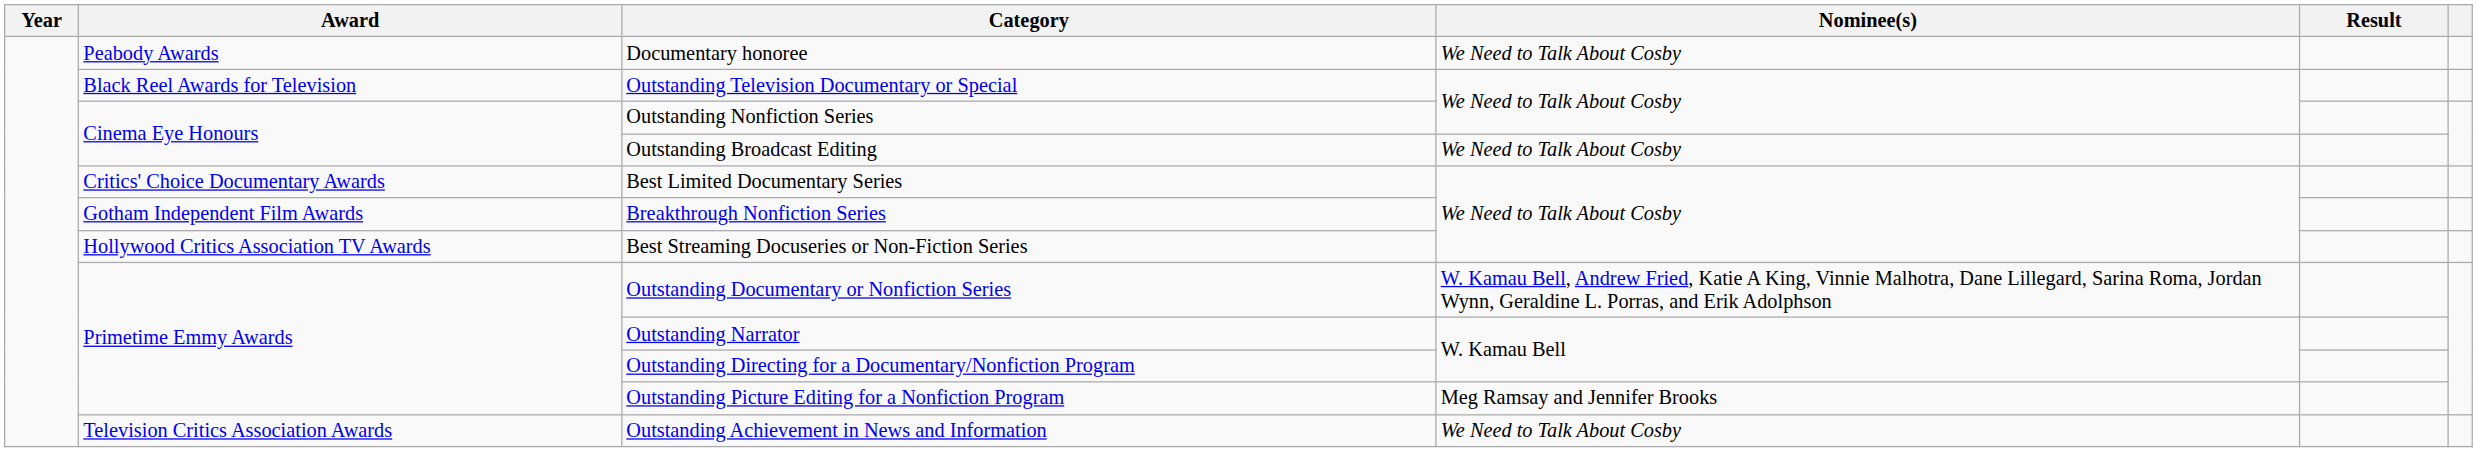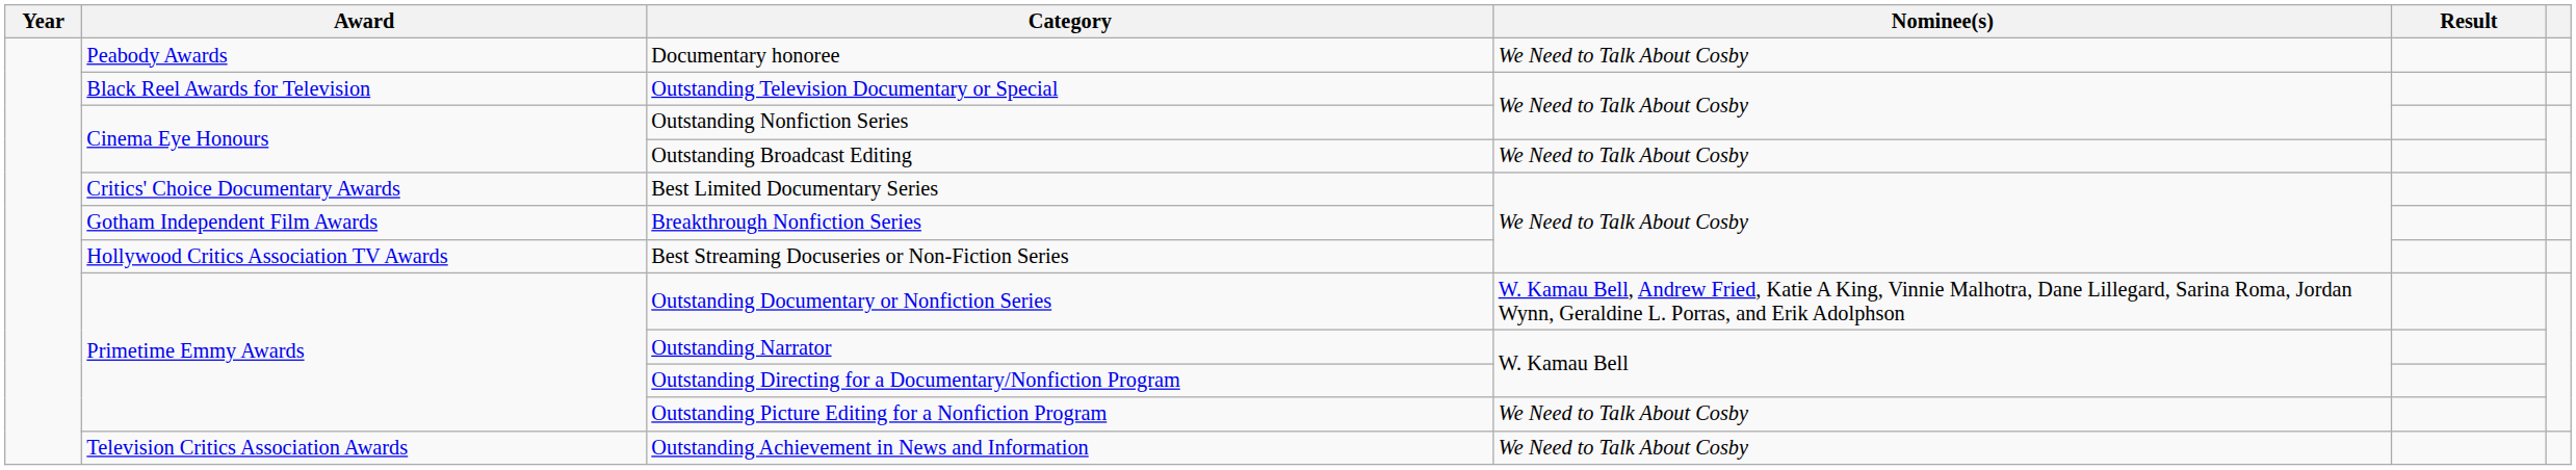 <table class="wikitable sortable" style="width:98%">
 <tr>
 <th scope="col" style="width:3%;">Year</th>
 <th scope="col" style="width:22%;">Award</th>
 <th scope="col" style="width:33%;">Category</th>
 <th scope="col" style="width:35%;">Nominee(s)</th>
 <th scope="col" style="width:6%;">Result</th>
 <th scope="col" class="unsortable" style="width:1%;"></th>
 </tr>
 <tr>
 <td rowspan="12"></td>
 <td><a href='#'>Peabody Awards</a></td>
 <td>Documentary honoree</td>
 <td rowspan="1"><em>We Need to Talk About Cosby</em></td>
 <td></td>
 <td align="center"></td>
 </tr>
 <tr>
 <td><a href='#'>Black Reel Awards for Television</a></td>
 <td><a href='#'>Outstanding Television Documentary or Special</a></td>
 <td rowspan="2"><em>We Need to Talk About Cosby</em></td>
 <td></td>
 <td align="center"></td>
 </tr>
 <tr>
 <td rowspan="2"><a href='#'>Cinema Eye Honours</a></td>
 <td>Outstanding Nonfiction Series</td>
 <td></td>
 <td align="center" rowspan="2"></td>
 </tr>
 <tr>
 <td>Outstanding Broadcast Editing</td>
 <td><em>We Need to Talk About Cosby</em></td>
 <td></td>
 </tr>
 <tr>
 <td><a href='#'>Critics' Choice Documentary Awards</a></td>
 <td>Best Limited Documentary Series</td>
 <td rowspan="3"><em>We Need to Talk About Cosby</em></td>
 <td></td>
 <td align="center"></td>
 </tr>
 <tr>
 <td><a href='#'>Gotham Independent Film Awards</a></td>
 <td><a href='#'>Breakthrough Nonfiction Series</a></td>
 <td></td>
 <td align="center"></td>
 </tr>
 <tr>
 <td><a href='#'>Hollywood Critics Association TV Awards</a></td>
 <td>Best Streaming Docuseries or Non-Fiction Series</td>
 <td></td>
 <td align="center"></td>
 </tr>
 <tr>
 <td rowspan="4"><a href='#'>Primetime Emmy Awards</a></td>
 <td><a href='#'>Outstanding Documentary or Nonfiction Series</a></td>
 <td><a href='#'>W. Kamau Bell</a>, <a href='#'>Andrew Fried</a>, Katie A King, Vinnie Malhotra, Dane Lillegard, Sarina Roma, Jordan Wynn, Geraldine L. Porras, and Erik Adolphson</td>
 <td></td>
 <td align="center" rowspan="4"></td>
 </tr>
 <tr>
 <td><a href='#'>Outstanding Narrator</a></td>
 <td rowspan="2">W. Kamau Bell </td>
 <td></td>
 </tr>
 <tr>
 <td><a href='#'>Outstanding Directing for a Documentary/Nonfiction Program</a></td>
 <td></td>
 </tr>
 <tr>
 <td><a href='#'>Outstanding Picture Editing for a Nonfiction Program</a></td>
-<td>Meg Ramsay and Jennifer Brooks </td>
+<td><em>We Need to Talk About Cosby</em></td>
 <td></td>
 </tr>
 <tr>
 <td><a href='#'>Television Critics Association Awards</a></td>
 <td><a href='#'>Outstanding Achievement in News and Information</a></td>
 <td><em>We Need to Talk About Cosby</em></td>
 <td></td>
 <td align="center"></td>
 </tr>
 </table>
